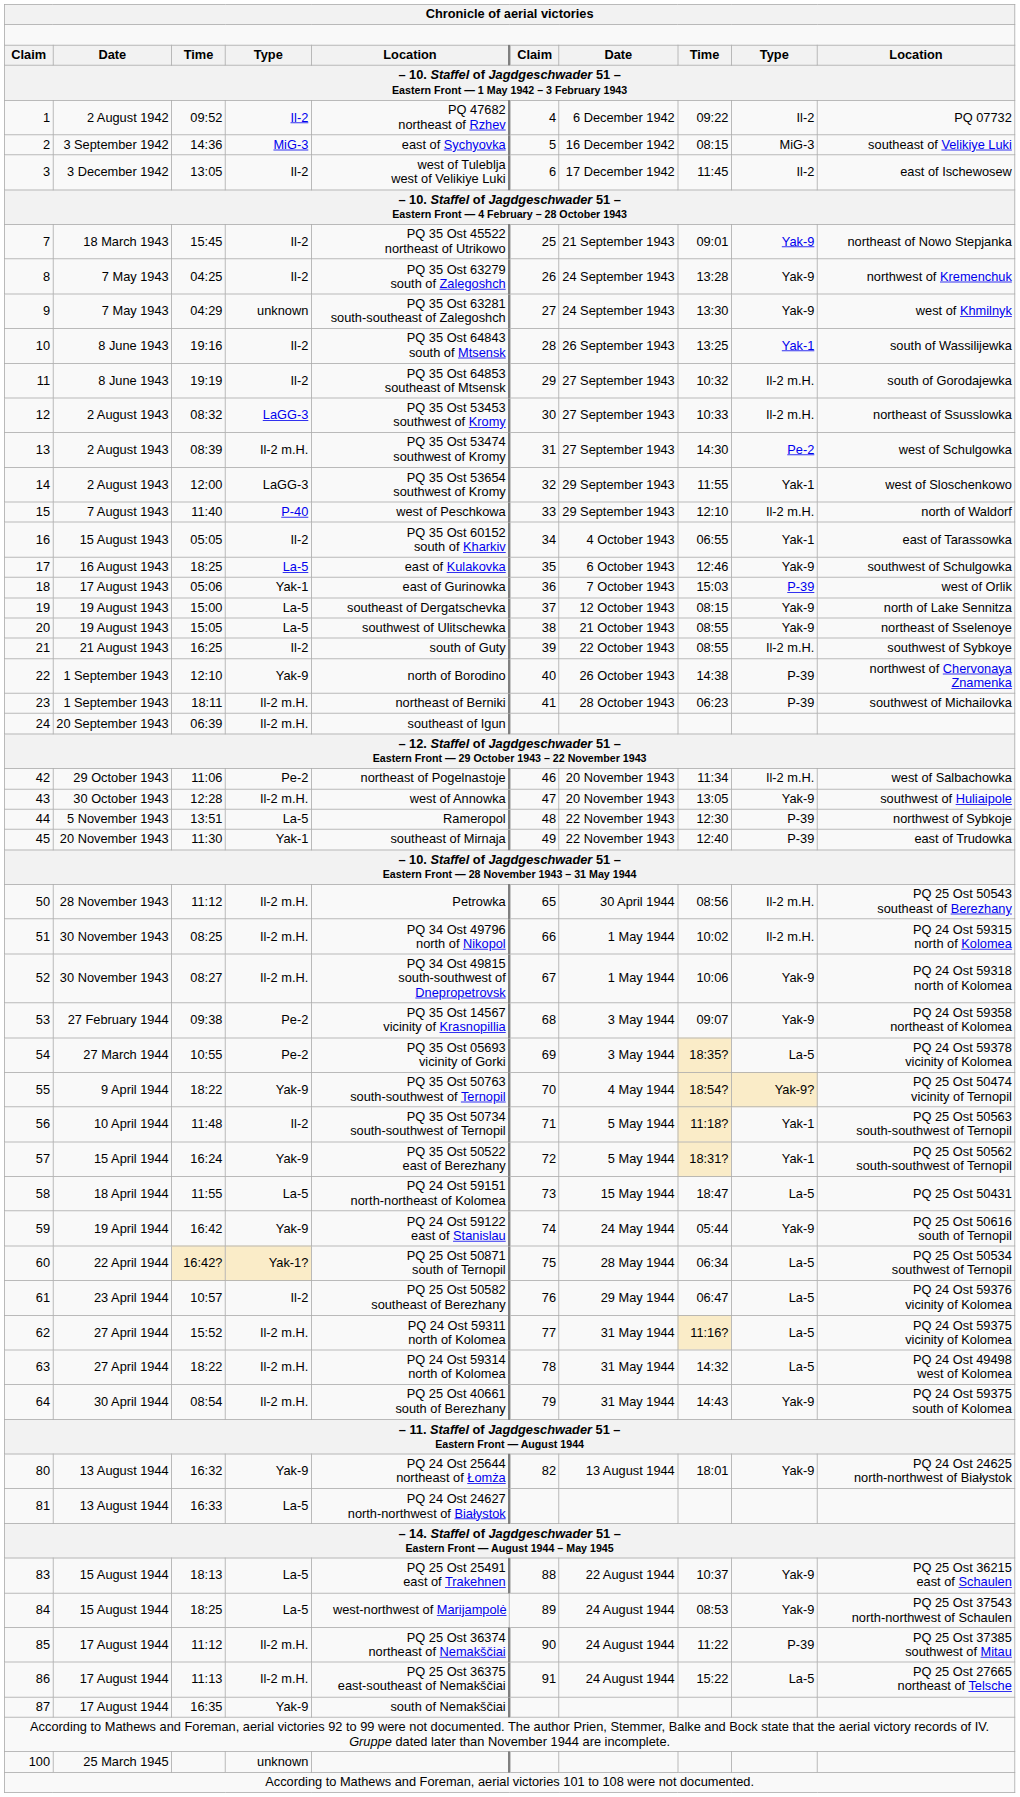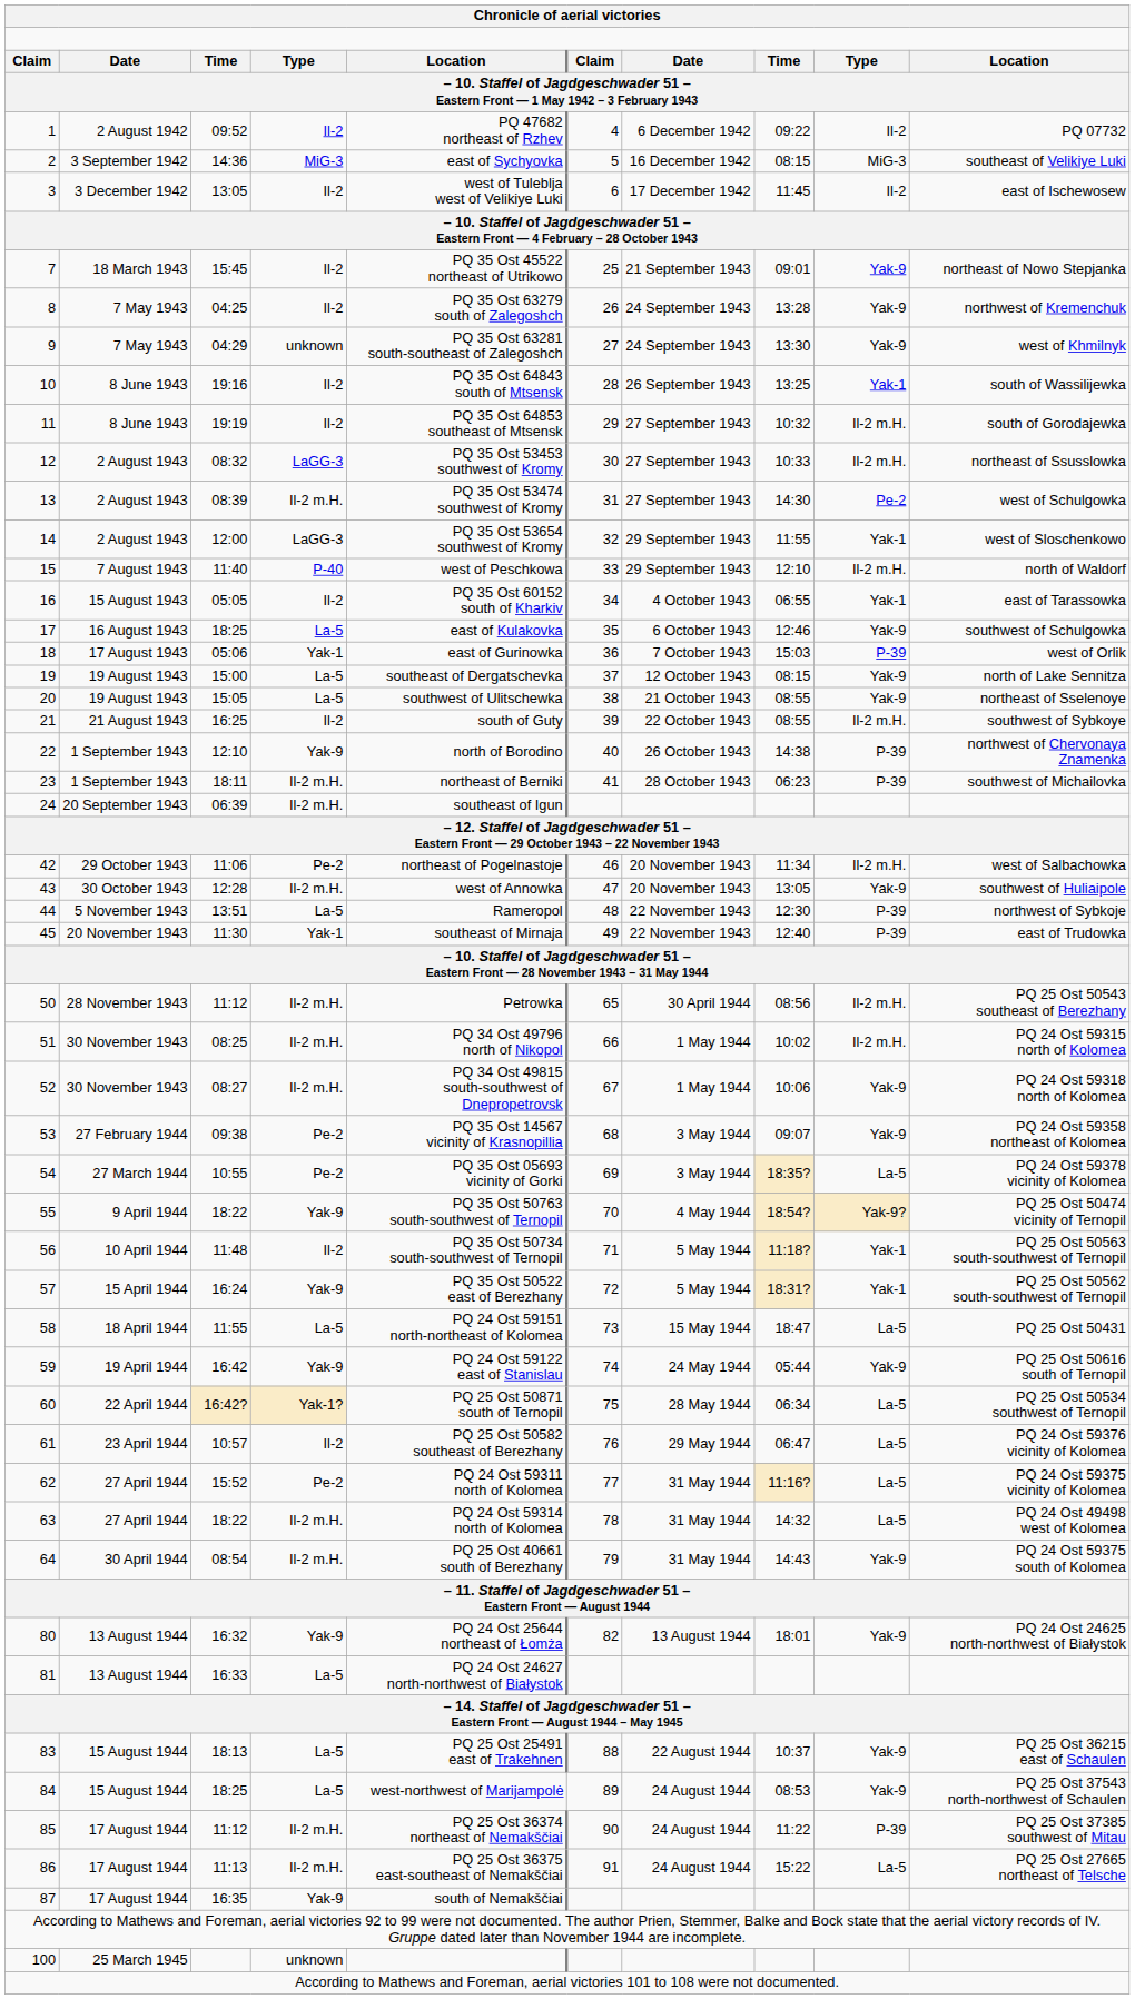 <table class="wikitable plainrowheaders collapsible" style="margin-left: auto; margin-right: auto; border: none; text-align:right; width: 100%;">
 <tr>
 <th colspan="10">Chronicle of aerial victories</th>
 </tr>
 <tr>
 <td colspan="10" style="text-align: left;"><br></td>
 </tr>
 <tr>
 <th scope="col">Claim</th>
 <th scope="col">Date</th>
 <th scope="col">Time</th>
 <th scope="col" width="100px">Type</th>
 <th scope="col">Location</th>
 <th scope="col" style="border-left: 3px solid grey;">Claim</th>
 <th scope="col">Date</th>
 <th scope="col">Time</th>
 <th scope="col" width="100px">Type</th>
 <th scope="col">Location</th>
 </tr>
 <tr>
 <th colspan="10">– 10. <em>Staffel</em> of <em>Jagdgeschwader</em> 51 –<br><small>Eastern Front — 1 May 1942 – 3 February 1943</small></th>
 </tr>
 <tr>
 <td>1</td>
 <td>2 August 1942</td>
 <td>09:52</td>
 <td><a href='#'>Il-2</a></td>
 <td>PQ 47682<br> northeast of <a href='#'>Rzhev</a></td>
 <td style="border-left: 3px solid grey;">4</td>
 <td>6 December 1942</td>
 <td>09:22</td>
 <td>Il-2</td>
 <td>PQ 07732</td>
 </tr>
 <tr>
 <td>2</td>
 <td>3 September 1942</td>
 <td>14:36</td>
 <td><a href='#'>MiG-3</a></td>
 <td>east of <a href='#'>Sychyovka</a></td>
 <td style="border-left: 3px solid grey;">5</td>
 <td>16 December 1942</td>
 <td>08:15</td>
 <td>MiG-3</td>
 <td> southeast of <a href='#'>Velikiye Luki</a></td>
 </tr>
 <tr>
 <td>3</td>
 <td>3 December 1942</td>
 <td>13:05</td>
 <td>Il-2</td>
 <td> west of Tuleblja<br> west of Velikiye Luki</td>
 <td style="border-left: 3px solid grey;">6</td>
 <td>17 December 1942</td>
 <td>11:45</td>
 <td>Il-2</td>
 <td> east of Ischewosew</td>
 </tr>
 <tr>
 <th colspan="10">– 10. <em>Staffel</em> of <em>Jagdgeschwader</em> 51 –<br><small>Eastern Front — 4 February – 28 October 1943</small></th>
 </tr>
 <tr>
 <td>7</td>
 <td>18 March 1943</td>
 <td>15:45</td>
 <td>Il-2</td>
 <td>PQ 35 Ost 45522<br> northeast of Utrikowo</td>
 <td style="border-left: 3px solid grey;">25</td>
 <td>21 September 1943</td>
 <td>09:01</td>
 <td><a href='#'>Yak-9</a></td>
 <td>northeast of Nowo Stepjanka</td>
 </tr>
 <tr>
 <td>8</td>
 <td>7 May 1943</td>
 <td>04:25</td>
 <td>Il-2</td>
 <td>PQ 35 Ost 63279<br> south of <a href='#'>Zalegoshch</a></td>
 <td style="border-left: 3px solid grey;">26</td>
 <td>24 September 1943</td>
 <td>13:28</td>
 <td>Yak-9</td>
 <td>northwest of <a href='#'>Kremenchuk</a></td>
 </tr>
 <tr>
 <td>9</td>
 <td>7 May 1943</td>
 <td>04:29</td>
 <td>unknown</td>
 <td>PQ 35 Ost 63281<br> south-southeast of Zalegoshch</td>
 <td style="border-left: 3px solid grey;">27</td>
 <td>24 September 1943</td>
 <td>13:30</td>
 <td>Yak-9</td>
 <td>west of <a href='#'>Khmilnyk</a></td>
 </tr>
 <tr>
 <td>10</td>
 <td>8 June 1943</td>
 <td>19:16</td>
 <td>Il-2</td>
 <td>PQ 35 Ost 64843<br> south of <a href='#'>Mtsensk</a></td>
 <td style="border-left: 3px solid grey;">28</td>
 <td>26 September 1943</td>
 <td>13:25</td>
 <td><a href='#'>Yak-1</a></td>
 <td>south of Wassilijewka</td>
 </tr>
 <tr>
 <td>11</td>
 <td>8 June 1943</td>
 <td>19:19</td>
 <td>Il-2</td>
 <td>PQ 35 Ost 64853<br> southeast of Mtsensk</td>
 <td style="border-left: 3px solid grey;">29</td>
 <td>27 September 1943</td>
 <td>10:32</td>
 <td>Il-2 m.H.</td>
 <td>south of Gorodajewka</td>
 </tr>
 <tr>
 <td>12</td>
 <td>2 August 1943</td>
 <td>08:32</td>
 <td><a href='#'>LaGG-3</a></td>
 <td>PQ 35 Ost 53453<br> southwest of <a href='#'>Kromy</a></td>
 <td style="border-left: 3px solid grey;">30</td>
 <td>27 September 1943</td>
 <td>10:33</td>
 <td>Il-2 m.H.</td>
 <td>northeast of Ssusslowka</td>
 </tr>
 <tr>
 <td>13</td>
 <td>2 August 1943</td>
 <td>08:39</td>
 <td>Il-2 m.H.</td>
 <td>PQ 35 Ost 53474<br> southwest of Kromy</td>
 <td style="border-left: 3px solid grey;">31</td>
 <td>27 September 1943</td>
 <td>14:30</td>
 <td><a href='#'>Pe-2</a></td>
 <td>west of Schulgowka</td>
 </tr>
 <tr>
 <td>14</td>
 <td>2 August 1943</td>
 <td>12:00</td>
 <td>LaGG-3</td>
 <td>PQ 35 Ost 53654<br> southwest of Kromy</td>
 <td style="border-left: 3px solid grey;">32</td>
 <td>29 September 1943</td>
 <td>11:55</td>
 <td>Yak-1</td>
 <td>west of Sloschenkowo</td>
 </tr>
 <tr>
 <td>15</td>
 <td>7 August 1943</td>
 <td>11:40</td>
 <td><a href='#'>P-40</a></td>
 <td>west of Peschkowa</td>
 <td style="border-left: 3px solid grey;">33</td>
 <td>29 September 1943</td>
 <td>12:10</td>
 <td>Il-2 m.H.</td>
 <td>north of Waldorf</td>
 </tr>
 <tr>
 <td>16</td>
 <td>15 August 1943</td>
 <td>05:05</td>
 <td>Il-2</td>
 <td>PQ 35 Ost 60152<br> south of <a href='#'>Kharkiv</a></td>
 <td style="border-left: 3px solid grey;">34</td>
 <td>4 October 1943</td>
 <td>06:55</td>
 <td>Yak-1</td>
 <td>east of Tarassowka</td>
 </tr>
 <tr>
 <td>17</td>
 <td>16 August 1943</td>
 <td>18:25</td>
 <td><a href='#'>La-5</a></td>
 <td>east of <a href='#'>Kulakovka</a></td>
 <td style="border-left: 3px solid grey;">35</td>
 <td>6 October 1943</td>
 <td>12:46</td>
 <td>Yak-9</td>
 <td>southwest of Schulgowka</td>
 </tr>
 <tr>
 <td>18</td>
 <td>17 August 1943</td>
 <td>05:06</td>
 <td>Yak-1</td>
 <td>east of Gurinowka</td>
 <td style="border-left: 3px solid grey;">36</td>
 <td>7 October 1943</td>
 <td>15:03</td>
 <td><a href='#'>P-39</a></td>
 <td>west of Orlik</td>
 </tr>
 <tr>
 <td>19</td>
 <td>19 August 1943</td>
 <td>15:00</td>
 <td>La-5</td>
 <td>southeast of Dergatschevka</td>
 <td style="border-left: 3px solid grey;">37</td>
 <td>12 October 1943</td>
 <td>08:15</td>
 <td>Yak-9</td>
 <td>north of Lake Sennitza</td>
 </tr>
 <tr>
 <td>20</td>
 <td>19 August 1943</td>
 <td>15:05</td>
 <td>La-5</td>
 <td>southwest of Ulitschewka</td>
 <td style="border-left: 3px solid grey;">38</td>
 <td>21 October 1943</td>
 <td>08:55</td>
 <td>Yak-9</td>
 <td>northeast of Sselenoye</td>
 </tr>
 <tr>
 <td>21</td>
 <td>21 August 1943</td>
 <td>16:25</td>
 <td>Il-2</td>
 <td>south of Guty</td>
 <td style="border-left: 3px solid grey;">39</td>
 <td>22 October 1943</td>
 <td>08:55</td>
 <td>Il-2 m.H.</td>
 <td>southwest of Sybkoye</td>
 </tr>
 <tr>
 <td>22</td>
 <td>1 September 1943</td>
 <td>12:10</td>
 <td>Yak-9</td>
 <td>north of Borodino</td>
 <td style="border-left: 3px solid grey;">40</td>
 <td>26 October 1943</td>
 <td>14:38</td>
 <td>P-39</td>
 <td>northwest of <a href='#'>Chervonaya Znamenka</a></td>
 </tr>
 <tr>
 <td>23</td>
 <td>1 September 1943</td>
 <td>18:11</td>
 <td>Il-2 m.H.</td>
 <td>northeast of Berniki</td>
 <td style="border-left: 3px solid grey;">41</td>
 <td>28 October 1943</td>
 <td>06:23</td>
 <td>P-39</td>
 <td>southwest of Michailovka</td>
 </tr>
 <tr>
 <td>24</td>
 <td>20 September 1943</td>
 <td>06:39</td>
 <td>Il-2 m.H.</td>
 <td>southeast of Igun</td>
 <td style="border-left: 3px solid grey;"></td>
 <td></td>
 <td></td>
 <td></td>
 <td></td>
 </tr>
 <tr>
 <th colspan="10">– 12. <em>Staffel</em> of <em>Jagdgeschwader</em> 51 –<br><small>Eastern Front — 29 October 1943 – 22 November 1943</small></th>
 </tr>
 <tr>
 <td>42</td>
 <td>29 October 1943</td>
 <td>11:06</td>
 <td>Pe-2</td>
 <td>northeast of Pogelnastoje</td>
 <td style="border-left: 3px solid grey;">46</td>
 <td>20 November 1943</td>
 <td>11:34</td>
 <td>Il-2 m.H.</td>
 <td>west of Salbachowka</td>
 </tr>
 <tr>
 <td>43</td>
 <td>30 October 1943</td>
 <td>12:28</td>
 <td>Il-2 m.H.</td>
 <td>west of Annowka</td>
 <td style="border-left: 3px solid grey;">47</td>
 <td>20 November 1943</td>
 <td>13:05</td>
 <td>Yak-9</td>
 <td>southwest of <a href='#'>Huliaipole</a></td>
 </tr>
 <tr>
 <td>44</td>
 <td>5 November 1943</td>
 <td>13:51</td>
 <td>La-5</td>
 <td>Rameropol</td>
 <td style="border-left: 3px solid grey;">48</td>
 <td>22 November 1943</td>
 <td>12:30</td>
 <td>P-39</td>
 <td> northwest of Sybkoje</td>
 </tr>
 <tr>
 <td>45</td>
 <td>20 November 1943</td>
 <td>11:30</td>
 <td>Yak-1</td>
 <td>southeast of Mirnaja</td>
 <td style="border-left: 3px solid grey;">49</td>
 <td>22 November 1943</td>
 <td>12:40</td>
 <td>P-39</td>
 <td> east of Trudowka</td>
 </tr>
 <tr>
 <th colspan="10">– 10. <em>Staffel</em> of <em>Jagdgeschwader</em> 51 –<br><small>Eastern Front — 28 November 1943 – 31 May 1944</small></th>
 </tr>
 <tr>
 <td>50</td>
 <td>28 November 1943</td>
 <td>11:12</td>
 <td>Il-2 m.H.</td>
 <td>Petrowka</td>
 <td style="border-left: 3px solid grey;">65</td>
 <td>30 April 1944</td>
 <td>08:56</td>
 <td>Il-2 m.H.</td>
 <td>PQ 25 Ost 50543<br> southeast of <a href='#'>Berezhany</a></td>
 </tr>
 <tr>
 <td>51</td>
 <td>30 November 1943</td>
 <td>08:25</td>
 <td>Il-2 m.H.</td>
 <td>PQ 34 Ost 49796<br> north of <a href='#'>Nikopol</a></td>
 <td style="border-left: 3px solid grey;">66</td>
 <td>1 May 1944</td>
 <td>10:02</td>
 <td>Il-2 m.H.</td>
 <td>PQ 24 Ost 59315<br> north of <a href='#'>Kolomea</a></td>
 </tr>
 <tr>
 <td>52</td>
 <td>30 November 1943</td>
 <td>08:27</td>
 <td>Il-2 m.H.</td>
 <td>PQ 34 Ost 49815<br> south-southwest of <a href='#'>Dnepropetrovsk</a></td>
 <td style="border-left: 3px solid grey;">67</td>
 <td>1 May 1944</td>
 <td>10:06</td>
 <td>Yak-9</td>
 <td>PQ 24 Ost 59318<br> north of Kolomea</td>
 </tr>
 <tr>
 <td>53</td>
 <td>27 February 1944</td>
 <td>09:38</td>
 <td>Pe-2</td>
 <td>PQ 35 Ost 14567<br>vicinity of <a href='#'>Krasnopillia</a></td>
 <td style="border-left: 3px solid grey;">68</td>
 <td>3 May 1944</td>
 <td>09:07</td>
 <td>Yak-9</td>
 <td>PQ 24 Ost 59358<br> northeast of Kolomea</td>
 </tr>
 <tr>
 <td>54</td>
 <td>27 March 1944</td>
 <td>10:55</td>
 <td>Pe-2</td>
 <td>PQ 35 Ost 05693<br>vicinity of Gorki</td>
 <td style="border-left: 3px solid grey;">69</td>
 <td>3 May 1944</td>
 <td style="background:#faecc8">18:35?</td>
 <td>La-5</td>
 <td>PQ 24 Ost 59378<br>vicinity of Kolomea</td>
 </tr>
 <tr>
 <td>55</td>
 <td>9 April 1944</td>
 <td>18:22</td>
 <td>Yak-9</td>
 <td>PQ 35 Ost 50763<br> south-southwest of <a href='#'>Ternopil</a></td>
 <td style="border-left: 3px solid grey;">70</td>
 <td>4 May 1944</td>
 <td style="background:#faecc8">18:54?</td>
 <td style="background:#faecc8">Yak-9?</td>
 <td>PQ 25 Ost 50474<br>vicinity of Ternopil</td>
 </tr>
 <tr>
 <td>56</td>
 <td>10 April 1944</td>
 <td>11:48</td>
 <td>Il-2</td>
 <td>PQ 35 Ost 50734<br> south-southwest of Ternopil</td>
 <td style="border-left: 3px solid grey;">71</td>
 <td>5 May 1944</td>
 <td style="background:#faecc8">11:18?</td>
 <td>Yak-1</td>
 <td>PQ 25 Ost 50563<br> south-southwest of Ternopil</td>
 </tr>
 <tr>
 <td>57</td>
 <td>15 April 1944</td>
 <td>16:24</td>
 <td>Yak-9</td>
 <td>PQ 35 Ost 50522<br> east of Berezhany</td>
 <td style="border-left: 3px solid grey;">72</td>
 <td>5 May 1944</td>
 <td style="background:#faecc8">18:31?</td>
 <td>Yak-1</td>
 <td>PQ 25 Ost 50562<br> south-southwest of Ternopil</td>
 </tr>
 <tr>
 <td>58</td>
 <td>18 April 1944</td>
 <td>11:55</td>
 <td>La-5</td>
 <td>PQ 24 Ost 59151<br> north-northeast of Kolomea</td>
 <td style="border-left: 3px solid grey;">73</td>
 <td>15 May 1944</td>
 <td>18:47</td>
 <td>La-5</td>
 <td>PQ 25 Ost 50431</td>
 </tr>
 <tr>
 <td>59</td>
 <td>19 April 1944</td>
 <td>16:42</td>
 <td>Yak-9</td>
 <td>PQ 24 Ost 59122<br> east of <a href='#'>Stanislau</a></td>
 <td style="border-left: 3px solid grey;">74</td>
 <td>24 May 1944</td>
 <td>05:44</td>
 <td>Yak-9</td>
 <td>PQ 25 Ost 50616<br> south of Ternopil</td>
 </tr>
 <tr>
 <td>60</td>
 <td>22 April 1944</td>
 <td style="background:#faecc8">16:42?</td>
 <td style="background:#faecc8">Yak-1?</td>
 <td>PQ 25 Ost 50871<br> south of Ternopil</td>
 <td style="border-left: 3px solid grey;">75</td>
 <td>28 May 1944</td>
 <td>06:34</td>
 <td>La-5</td>
 <td>PQ 25 Ost 50534<br> southwest of Ternopil</td>
 </tr>
 <tr>
 <td>61</td>
 <td>23 April 1944</td>
 <td>10:57</td>
 <td>Il-2</td>
 <td>PQ 25 Ost 50582<br> southeast of Berezhany</td>
 <td style="border-left: 3px solid grey;">76</td>
 <td>29 May 1944</td>
 <td>06:47</td>
 <td>La-5</td>
 <td>PQ 24 Ost 59376<br>vicinity of Kolomea</td>
 </tr>
 <tr>
 <td>62</td>
 <td>27 April 1944</td>
 <td>15:52</td>
-<td>Il-2 m.H.</td>
+<td>Pe-2</td>
 <td>PQ 24 Ost 59311<br> north of Kolomea</td>
 <td style="border-left: 3px solid grey;">77</td>
 <td>31 May 1944</td>
 <td style="background:#faecc8">11:16?</td>
 <td>La-5</td>
 <td>PQ 24 Ost 59375<br>vicinity of Kolomea</td>
 </tr>
 <tr>
 <td>63</td>
 <td>27 April 1944</td>
 <td>18:22</td>
 <td>Il-2 m.H.</td>
 <td>PQ 24 Ost 59314<br> north of Kolomea</td>
 <td style="border-left: 3px solid grey;">78</td>
 <td>31 May 1944</td>
 <td>14:32</td>
 <td>La-5</td>
 <td>PQ 24 Ost 49498<br> west of Kolomea</td>
 </tr>
 <tr>
 <td>64</td>
 <td>30 April 1944</td>
 <td>08:54</td>
 <td>Il-2 m.H.</td>
 <td>PQ 25 Ost 40661<br> south of Berezhany</td>
 <td style="border-left: 3px solid grey;">79</td>
 <td>31 May 1944</td>
 <td>14:43</td>
 <td>Yak-9</td>
 <td>PQ 24 Ost 59375<br> south of Kolomea</td>
 </tr>
 <tr>
 <th colspan="10">– 11. <em>Staffel</em> of <em>Jagdgeschwader</em> 51 –<br><small>Eastern Front — August 1944</small></th>
 </tr>
 <tr>
 <td>80</td>
 <td>13 August 1944</td>
 <td>16:32</td>
 <td>Yak-9</td>
 <td>PQ 24 Ost 25644<br> northeast of <a href='#'>Łomża</a></td>
 <td style="border-left: 3px solid grey;">82</td>
 <td>13 August 1944</td>
 <td>18:01</td>
 <td>Yak-9</td>
 <td>PQ 24 Ost 24625<br> north-northwest of Białystok</td>
 </tr>
 <tr>
 <td>81</td>
 <td>13 August 1944</td>
 <td>16:33</td>
 <td>La-5</td>
 <td>PQ 24 Ost 24627<br> north-northwest of <a href='#'>Białystok</a></td>
 <td style="border-left: 3px solid grey;"></td>
 <td></td>
 <td></td>
 <td></td>
 <td></td>
 </tr>
 <tr>
 <th colspan="10">– 14. <em>Staffel</em> of <em>Jagdgeschwader</em> 51 –<br><small>Eastern Front — August 1944 – May 1945</small></th>
 </tr>
 <tr>
 <td>83</td>
 <td>15 August 1944</td>
 <td>18:13</td>
 <td>La-5</td>
 <td>PQ 25 Ost 25491<br> east of <a href='#'>Trakehnen</a></td>
 <td style="border-left: 3px solid grey;">88</td>
 <td>22 August 1944</td>
 <td>10:37</td>
 <td>Yak-9</td>
 <td>PQ 25 Ost 36215<br> east of <a href='#'>Schaulen</a></td>
 </tr>
 <tr>
 <td>84</td>
 <td>15 August 1944</td>
 <td>18:25</td>
 <td>La-5</td>
 <td> west-northwest of <a href='#'>Marijampolė</a></td>
 <td PQ 25 Ost 35342>89</td>
 <td>24 August 1944</td>
 <td>08:53</td>
 <td>Yak-9</td>
 <td>PQ 25 Ost 37543<br> north-northwest of Schaulen</td>
 </tr>
 <tr>
 <td>85</td>
 <td>17 August 1944</td>
 <td>11:12</td>
 <td>Il-2 m.H.</td>
 <td>PQ 25 Ost 36374<br> northeast of <a href='#'>Nemakščiai</a></td>
 <td style="border-left: 3px solid grey;">90</td>
 <td>24 August 1944</td>
 <td>11:22</td>
 <td>P-39</td>
 <td>PQ 25 Ost 37385<br> southwest of <a href='#'>Mitau</a></td>
 </tr>
 <tr>
 <td>86</td>
 <td>17 August 1944</td>
 <td>11:13</td>
 <td>Il-2 m.H.</td>
 <td>PQ 25 Ost 36375<br> east-southeast of Nemakščiai</td>
 <td style="border-left: 3px solid grey;">91</td>
 <td>24 August 1944</td>
 <td>15:22</td>
 <td>La-5</td>
 <td>PQ 25 Ost 27665<br> northeast of <a href='#'>Telsche</a></td>
 </tr>
 <tr>
 <td>87</td>
 <td>17 August 1944</td>
 <td>16:35</td>
 <td>Yak-9</td>
 <td> south of Nemakščiai</td>
 <td style="border-left: 3px solid grey;"></td>
 <td></td>
 <td></td>
 <td></td>
 <td></td>
 </tr>
 <tr>
 <td colspan="10" style="text-align: center">According to Mathews and Foreman, aerial victories 92 to 99 were not documented. The author Prien, Stemmer, Balke and Bock state that the aerial victory records of IV. <em>Gruppe</em> dated later than November 1944 are incomplete.</td>
 </tr>
 <tr>
 <td>100</td>
 <td>25 March 1945</td>
 <td></td>
 <td>unknown</td>
 <td></td>
 <td style="border-left: 3px solid grey;"></td>
 <td></td>
 <td></td>
 <td></td>
 <td></td>
 </tr>
 <tr>
 <td colspan="10" style="text-align: center">According to Mathews and Foreman, aerial victories 101 to 108 were not documented.</td>
 </tr>
 </table>
